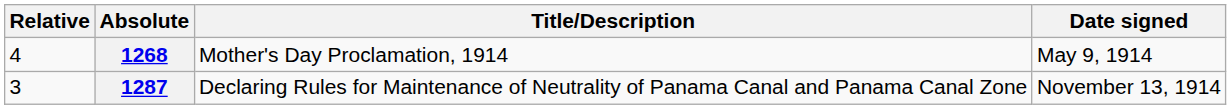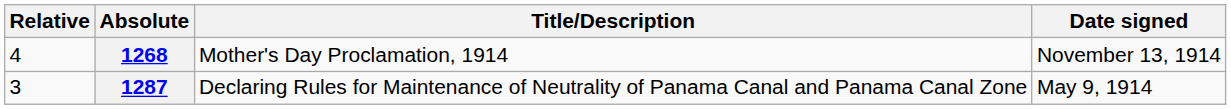 <table class="wikitable">
 <tr>
 <th>Relative </th>
 <th>Absolute </th>
 <th>Title/Description</th>
 <th>Date signed</th>
 </tr>
 <tr>
 <td>4</td>
 <th><a href='#'>1268</a></th>
 <td>Mother's Day Proclamation, 1914</td>
-<td>May 9, 1914</td>
+<td>November 13, 1914</td>
 </tr>
 <tr>
 <td>3</td>
 <th><a href='#'>1287</a></th>
 <td>Declaring Rules for Maintenance of Neutrality of Panama Canal and Panama Canal Zone</td>
-<td>November 13, 1914</td>
+<td>May 9, 1914</td>
 </tr>
 </table>
